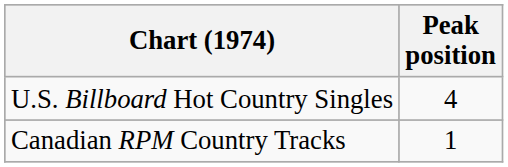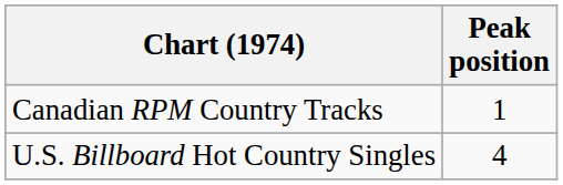 <table class="wikitable sortable">
 <tr>
 <th align="left">Chart (1974)</th>
 <th align="center">Peak<br>position</th>
 </tr>
 <tr>
+<td align="left">Canadian <em>RPM</em> Country Tracks</td>
+<td align="center">1</td>
+</tr>
+<tr>
 <td align="left">U.S. <em>Billboard</em> Hot Country Singles</td>
 <td align="center">4</td>
 </tr>
-<tr>
-<td align="left">Canadian <em>RPM</em> Country Tracks</td>
-<td align="center">1</td>
-</tr>
 </table>
